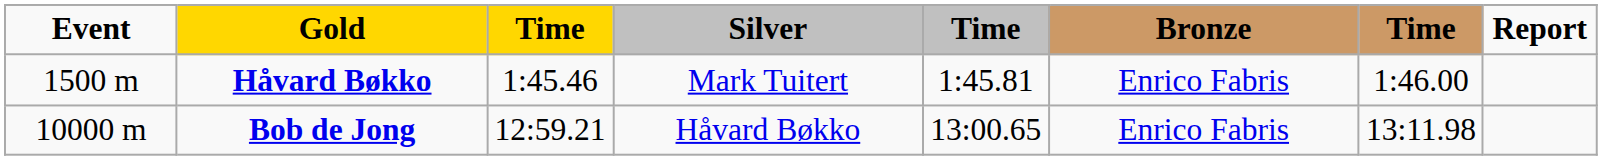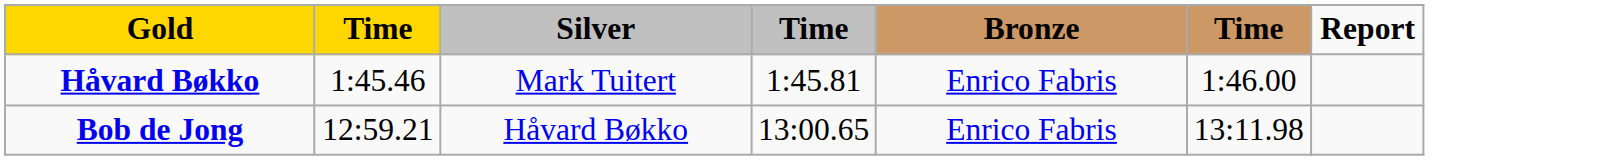 <table class="wikitable">
 <tr>
-<td width="80" align="center"><strong>Event</strong></td>
 <td width="150" bgcolor="gold" align="center"><strong>Gold</strong></td>
 <td width="50" bgcolor="gold" align="center"><strong>Time</strong></td>
 <td width="150" bgcolor="silver" align="center"><strong>Silver</strong></td>
 <td width="50" bgcolor="silver" align="center"><strong>Time</strong></td>
 <td width="150" bgcolor="#CC9966" align="center"><strong>Bronze</strong></td>
 <td width="50" bgcolor="#CC9966" align="center"><strong>Time</strong></td>
 <td width="50" align="center"><strong>Report</strong></td>
 </tr>
 <tr>
-<td align="center">1500 m</td>
 <td align="center"><strong><a href='#'>Håvard Bøkko</a></strong><br><small></small></td>
 <td align="center">1:45.46</td>
 <td align="center"><a href='#'>Mark Tuitert</a><br><small></small></td>
 <td align="center">1:45.81</td>
 <td align="center"><a href='#'>Enrico Fabris</a><br><small></small></td>
 <td align="center">1:46.00</td>
 <td align="center"></td>
 </tr>
 <tr>
-<td align="center">10000 m</td>
 <td align="center"><strong><a href='#'>Bob de Jong</a></strong><br><small></small></td>
 <td align="center">12:59.21</td>
 <td align="center"><a href='#'>Håvard Bøkko</a><br><small></small></td>
 <td align="center">13:00.65</td>
 <td align="center"><a href='#'>Enrico Fabris</a><br><small></small></td>
 <td align="center">13:11.98</td>
 <td align="center"></td>
 </tr>
 </table>
